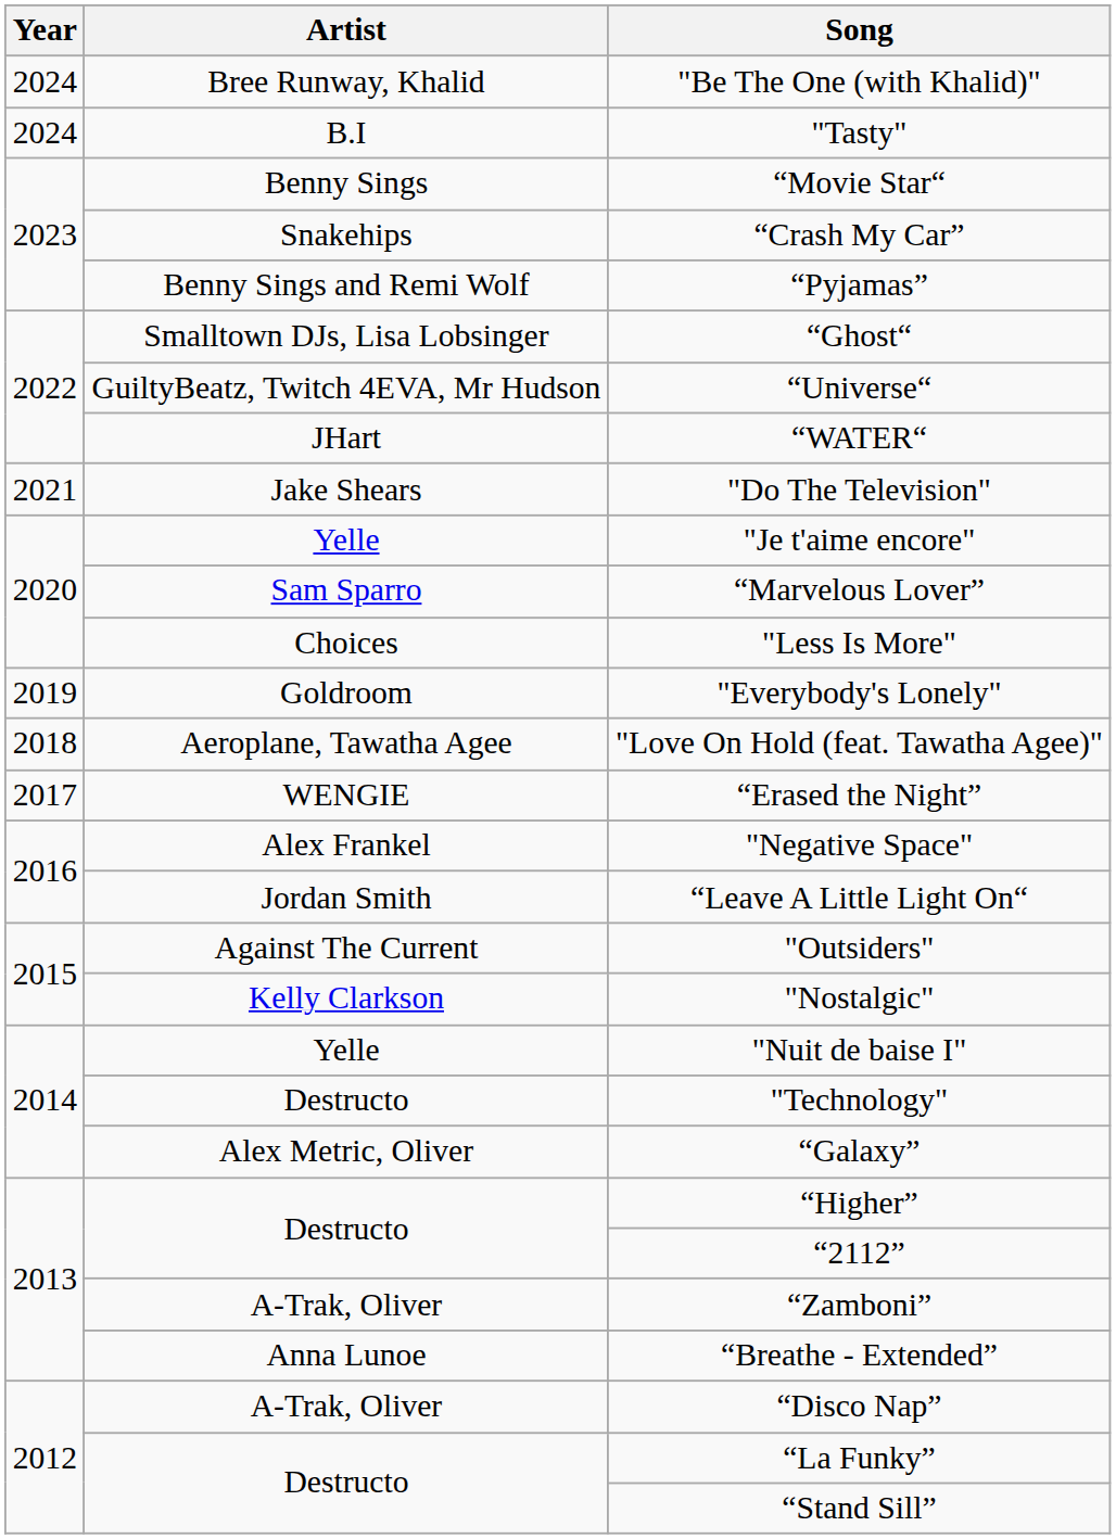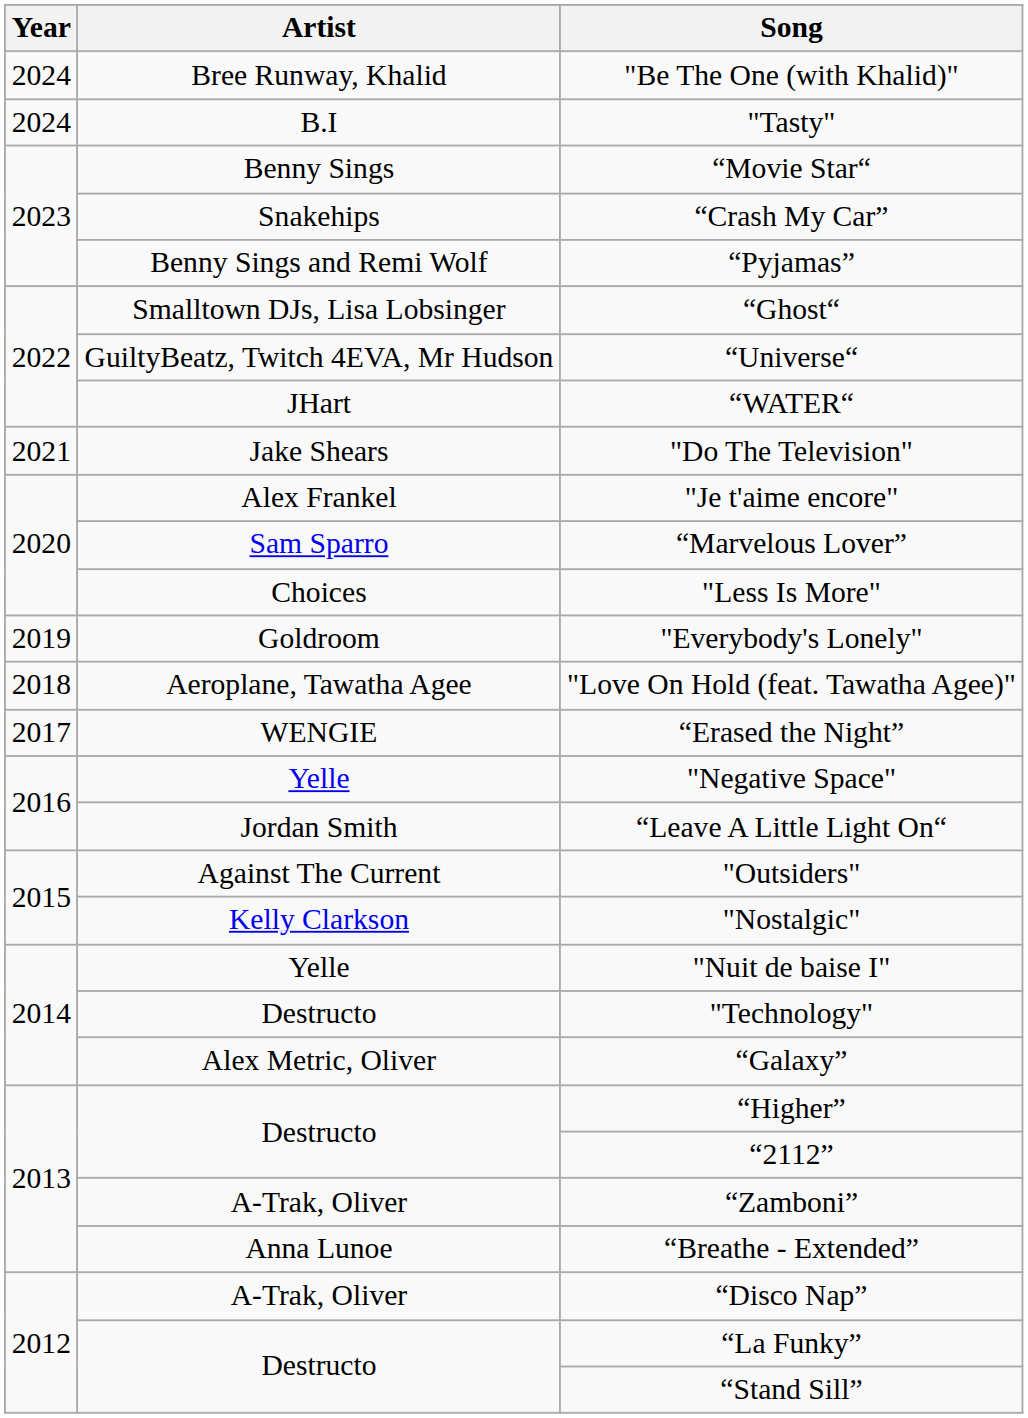 <table class="wikitable plainrowheaders" style="text-align:center;">
 <tr>
 <th scope="col">Year</th>
 <th scope="col">Artist</th>
 <th scope="col">Song</th>
 </tr>
 <tr>
 <td>2024</td>
 <td>Bree Runway, Khalid</td>
 <td>"Be The One (with Khalid)"</td>
 </tr>
 <tr>
 <td>2024</td>
 <td>B.I</td>
 <td>"Tasty"</td>
 </tr>
 <tr>
 <td rowspan="3">2023</td>
 <td>Benny Sings</td>
 <td>“Movie Star“</td>
 </tr>
 <tr>
 <td>Snakehips</td>
 <td>“Crash My Car”</td>
 </tr>
 <tr>
 <td>Benny Sings and Remi Wolf</td>
 <td>“Pyjamas”</td>
 </tr>
 <tr>
 <td rowspan="3">2022</td>
 <td>Smalltown DJs, Lisa Lobsinger</td>
 <td>“Ghost“</td>
 </tr>
 <tr>
 <td>GuiltyBeatz, Twitch 4EVA, Mr Hudson</td>
 <td>“Universe“</td>
 </tr>
 <tr>
 <td>JHart</td>
 <td>“WATER“</td>
 </tr>
 <tr>
 <td>2021</td>
 <td>Jake Shears</td>
 <td>"Do The Television"</td>
 </tr>
 <tr>
 <td rowspan="3">2020</td>
-<td><a href='#'>Yelle</a></td>
+<td>Alex Frankel</td>
 <td>"Je t'aime encore"</td>
 </tr>
 <tr>
 <td><a href='#'>Sam Sparro</a></td>
 <td>“Marvelous Lover”</td>
 </tr>
 <tr>
 <td>Choices</td>
 <td>"Less Is More"</td>
 </tr>
 <tr>
 <td>2019</td>
 <td>Goldroom</td>
 <td>"Everybody's Lonely"</td>
 </tr>
 <tr>
 <td>2018</td>
 <td>Aeroplane, Tawatha Agee</td>
 <td>"Love On Hold (feat. Tawatha Agee)"</td>
 </tr>
 <tr>
 <td>2017</td>
 <td>WENGIE</td>
 <td>“Erased the Night”</td>
 </tr>
 <tr>
 <td rowspan="2">2016</td>
-<td>Alex Frankel</td>
+<td><a href='#'>Yelle</a></td>
 <td>"Negative Space"</td>
 </tr>
 <tr>
 <td>Jordan Smith</td>
 <td>“Leave A Little Light On“</td>
 </tr>
 <tr>
 <td rowspan="2">2015</td>
 <td>Against The Current</td>
 <td>"Outsiders"</td>
 </tr>
 <tr>
 <td><a href='#'>Kelly Clarkson</a></td>
 <td>"Nostalgic"</td>
 </tr>
 <tr>
 <td rowspan="3">2014</td>
 <td>Yelle</td>
 <td>"Nuit de baise I"</td>
 </tr>
 <tr>
 <td>Destructo</td>
 <td>"Technology"</td>
 </tr>
 <tr>
 <td>Alex Metric, Oliver</td>
 <td>“Galaxy”</td>
 </tr>
 <tr>
 <td rowspan="4">2013</td>
 <td rowspan="2">Destructo</td>
 <td>“Higher”</td>
 </tr>
 <tr>
 <td>“2112”</td>
 </tr>
 <tr>
 <td>A-Trak, Oliver</td>
 <td>“Zamboni”</td>
 </tr>
 <tr>
 <td>Anna Lunoe</td>
 <td>“Breathe - Extended”</td>
 </tr>
 <tr>
 <td rowspan="3">2012</td>
 <td>A-Trak, Oliver</td>
 <td>“Disco Nap”</td>
 </tr>
 <tr>
 <td rowspan="2">Destructo</td>
 <td>“La Funky”</td>
 </tr>
 <tr>
 <td>“Stand Sill”</td>
 </tr>
 </table>
